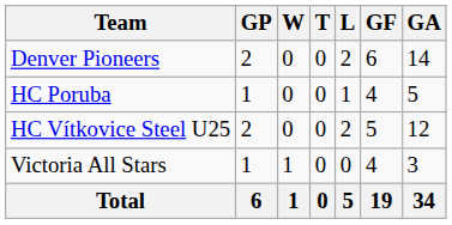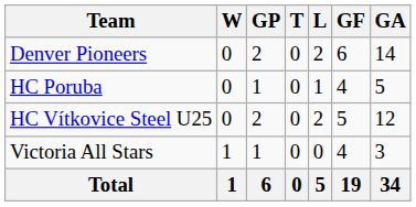 <table class="wikitable sortable">
 <tr>
 <th>Team</th>
+<th>W</th>
 <th>GP</th>
-<th>W</th>
 <th>T</th>
 <th>L</th>
 <th>GF</th>
 <th>GA</th>
 </tr>
 <tr>
 <td> <a href='#'>Denver Pioneers</a></td>
+<td>0</td>
 <td>2</td>
-<td>0</td>
 <td>0</td>
 <td>2</td>
 <td>6</td>
 <td>14</td>
 </tr>
 <tr>
 <td> <a href='#'>HC Poruba</a></td>
+<td>0</td>
 <td>1</td>
-<td>0</td>
 <td>0</td>
 <td>1</td>
 <td>4</td>
 <td>5</td>
 </tr>
 <tr>
 <td> <a href='#'>HC Vítkovice Steel</a> U25</td>
+<td>0</td>
 <td>2</td>
-<td>0</td>
 <td>0</td>
 <td>2</td>
 <td>5</td>
 <td>12</td>
 </tr>
 <tr>
 <td> Victoria All Stars</td>
 <td>1</td>
 <td>1</td>
 <td>0</td>
 <td>0</td>
 <td>4</td>
 <td>3</td>
 </tr>
 <tr>
 <th>Total</th>
+<th>1</th>
 <th>6</th>
-<th>1</th>
 <th>0</th>
 <th>5</th>
 <th>19</th>
 <th>34</th>
 </tr>
 </table>
